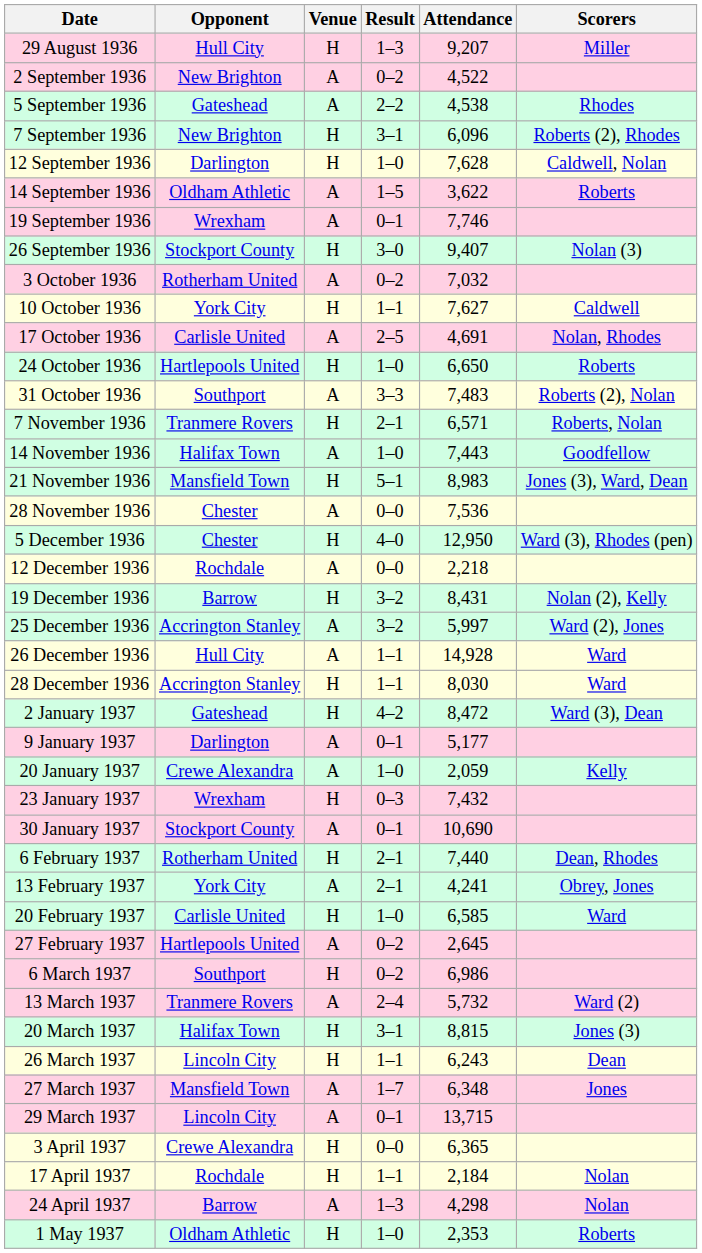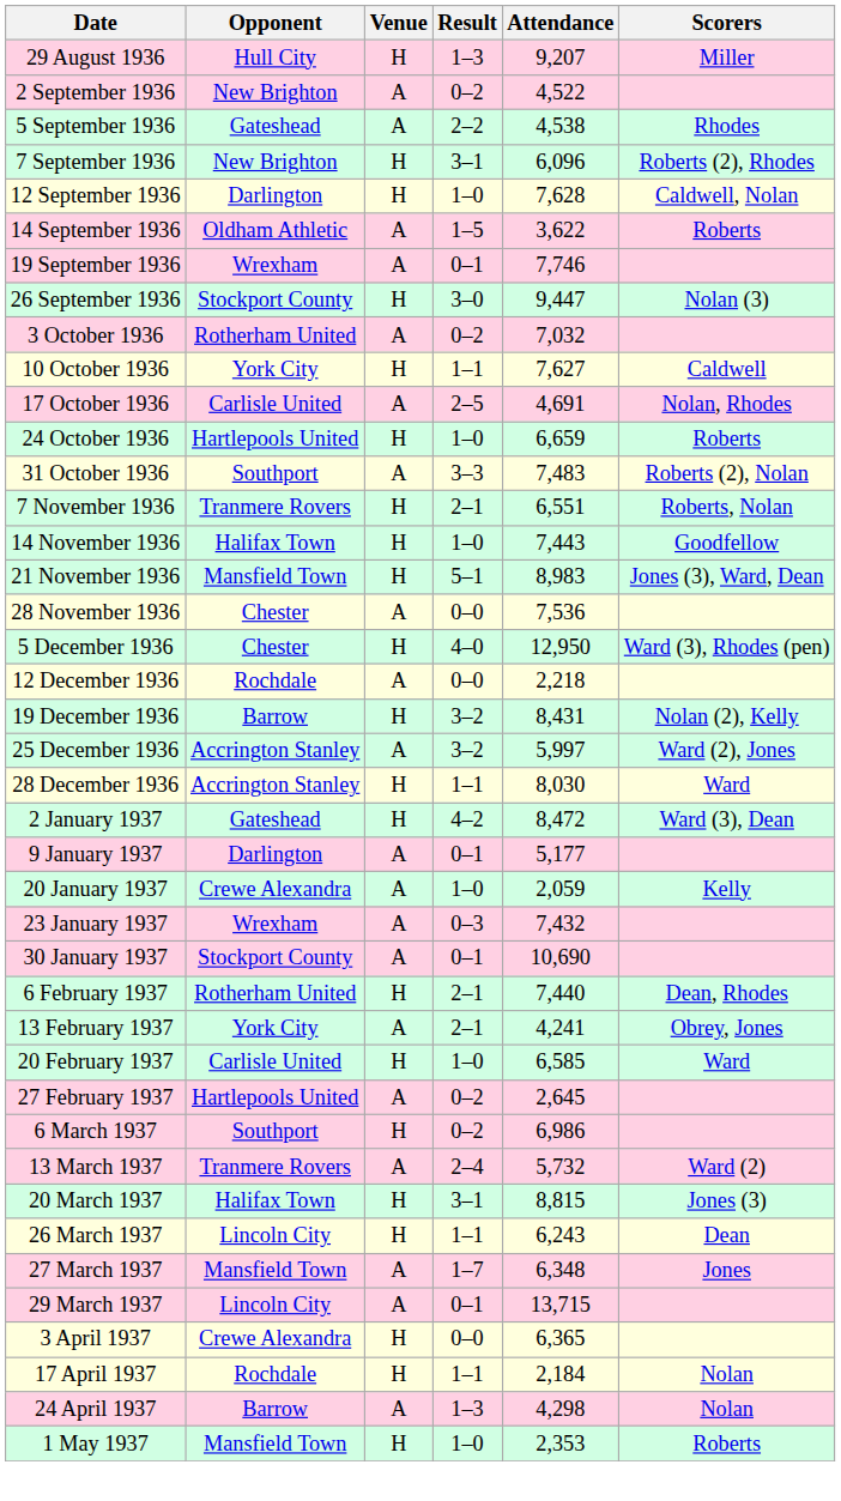 <table class="wikitable sortable" style="text-align:center;">
 <tr>
 <th>Date</th>
 <th>Opponent</th>
 <th>Venue</th>
 <th>Result</th>
 <th>Attendance</th>
 <th>Scorers</th>
 </tr>
 <tr style="background:#ffd0e3;">
 <td>29 August 1936</td>
 <td><a href='#'>Hull City</a></td>
 <td>H</td>
 <td>1–3</td>
 <td>9,207</td>
 <td><a href='#'>Miller</a></td>
 </tr>
 <tr style="background:#ffd0e3;">
 <td>2 September 1936</td>
 <td><a href='#'>New Brighton</a></td>
 <td>A</td>
 <td>0–2</td>
 <td>4,522</td>
 <td></td>
 </tr>
 <tr style="background:#d0ffe3;">
 <td>5 September 1936</td>
 <td><a href='#'>Gateshead</a></td>
 <td>A</td>
 <td>2–2</td>
 <td>4,538</td>
 <td><a href='#'>Rhodes</a></td>
 </tr>
 <tr style="background:#d0ffe3;">
 <td>7 September 1936</td>
 <td><a href='#'>New Brighton</a></td>
 <td>H</td>
 <td>3–1</td>
 <td>6,096</td>
 <td><a href='#'>Roberts</a> (2), <a href='#'>Rhodes</a></td>
 </tr>
 <tr style="background:#ffd;">
 <td>12 September 1936</td>
 <td><a href='#'>Darlington</a></td>
 <td>H</td>
 <td>1–0</td>
 <td>7,628</td>
 <td><a href='#'>Caldwell</a>, <a href='#'>Nolan</a></td>
 </tr>
 <tr style="background:#ffd0e3;">
 <td>14 September 1936</td>
 <td><a href='#'>Oldham Athletic</a></td>
 <td>A</td>
 <td>1–5</td>
 <td>3,622</td>
 <td><a href='#'>Roberts</a></td>
 </tr>
 <tr style="background:#ffd0e3;">
 <td>19 September 1936</td>
 <td><a href='#'>Wrexham</a></td>
 <td>A</td>
 <td>0–1</td>
 <td>7,746</td>
 <td></td>
 </tr>
 <tr style="background:#d0ffe3;">
 <td>26 September 1936</td>
 <td><a href='#'>Stockport County</a></td>
 <td>H</td>
 <td>3–0</td>
-<td>9,407</td>
+<td>9,447</td>
 <td><a href='#'>Nolan</a> (3)</td>
 </tr>
 <tr style="background:#ffd0e3;">
 <td>3 October 1936</td>
 <td><a href='#'>Rotherham United</a></td>
 <td>A</td>
 <td>0–2</td>
 <td>7,032</td>
 <td></td>
 </tr>
 <tr style="background:#ffd;">
 <td>10 October 1936</td>
 <td><a href='#'>York City</a></td>
 <td>H</td>
 <td>1–1</td>
 <td>7,627</td>
 <td><a href='#'>Caldwell</a></td>
 </tr>
 <tr style="background:#ffd0e3;">
 <td>17 October 1936</td>
 <td><a href='#'>Carlisle United</a></td>
 <td>A</td>
 <td>2–5</td>
 <td>4,691</td>
 <td><a href='#'>Nolan</a>, <a href='#'>Rhodes</a></td>
 </tr>
 <tr style="background:#d0ffe3;">
 <td>24 October 1936</td>
 <td><a href='#'>Hartlepools United</a></td>
 <td>H</td>
 <td>1–0</td>
-<td>6,650</td>
+<td>6,659</td>
 <td><a href='#'>Roberts</a></td>
 </tr>
 <tr style="background:#ffd;">
 <td>31 October 1936</td>
 <td><a href='#'>Southport</a></td>
 <td>A</td>
 <td>3–3</td>
 <td>7,483</td>
 <td><a href='#'>Roberts</a> (2), <a href='#'>Nolan</a></td>
 </tr>
 <tr style="background:#d0ffe3;">
 <td>7 November 1936</td>
 <td><a href='#'>Tranmere Rovers</a></td>
 <td>H</td>
 <td>2–1</td>
-<td>6,571</td>
+<td>6,551</td>
 <td><a href='#'>Roberts</a>, <a href='#'>Nolan</a></td>
 </tr>
 <tr style="background:#d0ffe3;">
 <td>14 November 1936</td>
 <td><a href='#'>Halifax Town</a></td>
-<td>A</td>
+<td>H</td>
 <td>1–0</td>
 <td>7,443</td>
 <td><a href='#'>Goodfellow</a></td>
 </tr>
 <tr style="background:#d0ffe3;">
 <td>21 November 1936</td>
 <td><a href='#'>Mansfield Town</a></td>
 <td>H</td>
 <td>5–1</td>
 <td>8,983</td>
 <td><a href='#'>Jones</a> (3), <a href='#'>Ward</a>, <a href='#'>Dean</a></td>
 </tr>
 <tr style="background:#ffd;">
 <td>28 November 1936</td>
 <td><a href='#'>Chester</a></td>
 <td>A</td>
 <td>0–0</td>
 <td>7,536</td>
 <td></td>
 </tr>
 <tr style="background:#d0ffe3;">
 <td>5 December 1936</td>
 <td><a href='#'>Chester</a></td>
 <td>H</td>
 <td>4–0</td>
 <td>12,950</td>
 <td><a href='#'>Ward</a> (3), <a href='#'>Rhodes</a> (pen)</td>
 </tr>
 <tr style="background:#ffd;">
 <td>12 December 1936</td>
 <td><a href='#'>Rochdale</a></td>
 <td>A</td>
 <td>0–0</td>
 <td>2,218</td>
 <td></td>
 </tr>
 <tr style="background:#d0ffe3;">
 <td>19 December 1936</td>
 <td><a href='#'>Barrow</a></td>
 <td>H</td>
 <td>3–2</td>
 <td>8,431</td>
 <td><a href='#'>Nolan</a> (2), <a href='#'>Kelly</a></td>
 </tr>
 <tr style="background:#d0ffe3;">
 <td>25 December 1936</td>
 <td><a href='#'>Accrington Stanley</a></td>
 <td>A</td>
 <td>3–2</td>
 <td>5,997</td>
 <td><a href='#'>Ward</a> (2), <a href='#'>Jones</a></td>
 </tr>
 <tr style="background:#ffd;">
-<td>26 December 1936</td>
-<td><a href='#'>Hull City</a></td>
-<td>A</td>
-<td>1–1</td>
-<td>14,928</td>
-<td><a href='#'>Ward</a></td>
-</tr>
-<tr style="background:#ffd;">
 <td>28 December 1936</td>
 <td><a href='#'>Accrington Stanley</a></td>
 <td>H</td>
 <td>1–1</td>
 <td>8,030</td>
 <td><a href='#'>Ward</a></td>
 </tr>
 <tr style="background:#d0ffe3;">
 <td>2 January 1937</td>
 <td><a href='#'>Gateshead</a></td>
 <td>H</td>
 <td>4–2</td>
 <td>8,472</td>
 <td><a href='#'>Ward</a> (3), <a href='#'>Dean</a></td>
 </tr>
 <tr style="background:#ffd0e3;">
 <td>9 January 1937</td>
 <td><a href='#'>Darlington</a></td>
 <td>A</td>
 <td>0–1</td>
 <td>5,177</td>
 <td></td>
 </tr>
 <tr style="background:#d0ffe3;">
 <td>20 January 1937</td>
 <td><a href='#'>Crewe Alexandra</a></td>
 <td>A</td>
 <td>1–0</td>
 <td>2,059</td>
 <td><a href='#'>Kelly</a></td>
 </tr>
 <tr style="background:#ffd0e3;">
 <td>23 January 1937</td>
 <td><a href='#'>Wrexham</a></td>
-<td>H</td>
+<td>A</td>
 <td>0–3</td>
 <td>7,432</td>
 <td></td>
 </tr>
 <tr style="background:#ffd0e3;">
 <td>30 January 1937</td>
 <td><a href='#'>Stockport County</a></td>
 <td>A</td>
 <td>0–1</td>
 <td>10,690</td>
 <td></td>
 </tr>
 <tr style="background:#d0ffe3;">
 <td>6 February 1937</td>
 <td><a href='#'>Rotherham United</a></td>
 <td>H</td>
 <td>2–1</td>
 <td>7,440</td>
 <td><a href='#'>Dean</a>, <a href='#'>Rhodes</a></td>
 </tr>
 <tr style="background:#d0ffe3;">
 <td>13 February 1937</td>
 <td><a href='#'>York City</a></td>
 <td>A</td>
 <td>2–1</td>
 <td>4,241</td>
 <td><a href='#'>Obrey</a>, <a href='#'>Jones</a></td>
 </tr>
 <tr style="background:#d0ffe3;">
 <td>20 February 1937</td>
 <td><a href='#'>Carlisle United</a></td>
 <td>H</td>
 <td>1–0</td>
 <td>6,585</td>
 <td><a href='#'>Ward</a></td>
 </tr>
 <tr style="background:#ffd0e3;">
 <td>27 February 1937</td>
 <td><a href='#'>Hartlepools United</a></td>
 <td>A</td>
 <td>0–2</td>
 <td>2,645</td>
 <td></td>
 </tr>
 <tr style="background:#ffd0e3;">
 <td>6 March 1937</td>
 <td><a href='#'>Southport</a></td>
 <td>H</td>
 <td>0–2</td>
 <td>6,986</td>
 <td></td>
 </tr>
 <tr style="background:#ffd0e3;">
 <td>13 March 1937</td>
 <td><a href='#'>Tranmere Rovers</a></td>
 <td>A</td>
 <td>2–4</td>
 <td>5,732</td>
 <td><a href='#'>Ward</a> (2)</td>
 </tr>
 <tr style="background:#d0ffe3;">
 <td>20 March 1937</td>
 <td><a href='#'>Halifax Town</a></td>
 <td>H</td>
 <td>3–1</td>
 <td>8,815</td>
 <td><a href='#'>Jones</a> (3)</td>
 </tr>
 <tr style="background:#ffd;">
 <td>26 March 1937</td>
 <td><a href='#'>Lincoln City</a></td>
 <td>H</td>
 <td>1–1</td>
 <td>6,243</td>
 <td><a href='#'>Dean</a></td>
 </tr>
 <tr style="background:#ffd0e3;">
 <td>27 March 1937</td>
 <td><a href='#'>Mansfield Town</a></td>
 <td>A</td>
 <td>1–7</td>
 <td>6,348</td>
 <td><a href='#'>Jones</a></td>
 </tr>
 <tr style="background:#ffd0e3;">
 <td>29 March 1937</td>
 <td><a href='#'>Lincoln City</a></td>
 <td>A</td>
 <td>0–1</td>
 <td>13,715</td>
 <td></td>
 </tr>
 <tr style="background:#ffd;">
 <td>3 April 1937</td>
 <td><a href='#'>Crewe Alexandra</a></td>
 <td>H</td>
 <td>0–0</td>
 <td>6,365</td>
 <td></td>
 </tr>
 <tr style="background:#ffd;">
 <td>17 April 1937</td>
 <td><a href='#'>Rochdale</a></td>
 <td>H</td>
 <td>1–1</td>
 <td>2,184</td>
 <td><a href='#'>Nolan</a></td>
 </tr>
 <tr style="background:#ffd0e3;">
 <td>24 April 1937</td>
 <td><a href='#'>Barrow</a></td>
 <td>A</td>
 <td>1–3</td>
 <td>4,298</td>
 <td><a href='#'>Nolan</a></td>
 </tr>
 <tr style="background:#d0ffe3;">
 <td>1 May 1937</td>
-<td><a href='#'>Oldham Athletic</a></td>
+<td><a href='#'>Mansfield Town</a></td>
 <td>H</td>
 <td>1–0</td>
 <td>2,353</td>
 <td><a href='#'>Roberts</a></td>
 </tr>
 </table>
